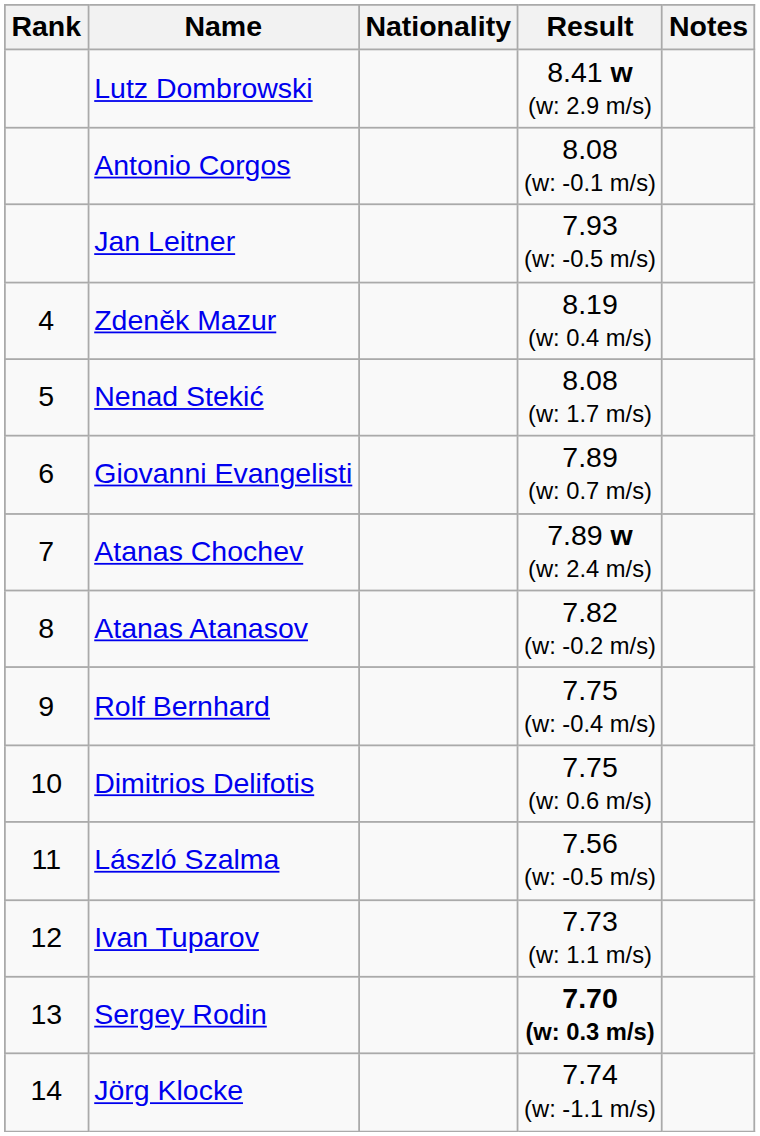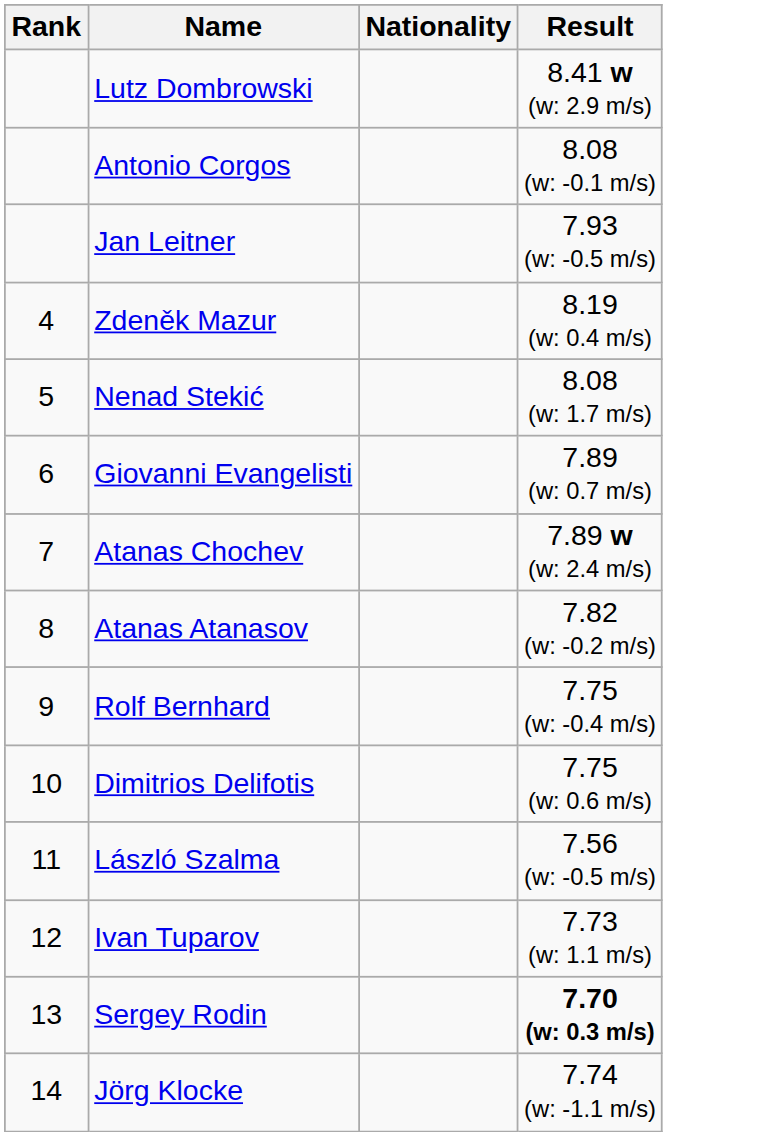 <table class="wikitable sortable" style="text-align:center">
 <tr>
 <th>Rank</th>
 <th>Name</th>
 <th>Nationality</th>
 <th>Result</th>
-<th>Notes</th>
 </tr>
 <tr>
 <td></td>
 <td align=left><a href='#'>Lutz Dombrowski</a></td>
 <td align=left></td>
 <td>8.41 <strong>w</strong><br><small>(w: 2.9 m/s)</small></td>
-<td></td>
 </tr>
 <tr>
 <td></td>
 <td align=left><a href='#'>Antonio Corgos</a></td>
 <td align=left></td>
 <td>8.08<br><small>(w: -0.1 m/s)</small></td>
-<td></td>
 </tr>
 <tr>
 <td></td>
 <td align=left><a href='#'>Jan Leitner</a></td>
 <td align=left></td>
 <td>7.93<br><small>(w: -0.5 m/s)</small></td>
-<td></td>
 </tr>
 <tr>
 <td>4</td>
 <td align=left><a href='#'>Zdeněk Mazur</a></td>
 <td align=left></td>
 <td>8.19<br><small>(w: 0.4 m/s)</small></td>
-<td></td>
 </tr>
 <tr>
 <td>5</td>
 <td align=left><a href='#'>Nenad Stekić</a></td>
 <td align=left></td>
 <td>8.08<br><small>(w: 1.7 m/s)</small></td>
-<td></td>
 </tr>
 <tr>
 <td>6</td>
 <td align=left><a href='#'>Giovanni Evangelisti</a></td>
 <td align=left></td>
 <td>7.89<br><small>(w: 0.7 m/s)</small></td>
-<td></td>
 </tr>
 <tr>
 <td>7</td>
 <td align=left><a href='#'>Atanas Chochev</a></td>
 <td align=left></td>
 <td>7.89 <strong>w</strong><br><small>(w: 2.4 m/s)</small></td>
-<td></td>
 </tr>
 <tr>
 <td>8</td>
 <td align=left><a href='#'>Atanas Atanasov</a></td>
 <td align=left></td>
 <td>7.82<br><small>(w: -0.2 m/s)</small></td>
-<td></td>
 </tr>
 <tr>
 <td>9</td>
 <td align=left><a href='#'>Rolf Bernhard</a></td>
 <td align=left></td>
 <td>7.75<br><small>(w: -0.4 m/s)</small></td>
-<td></td>
 </tr>
 <tr>
 <td>10</td>
 <td align=left><a href='#'>Dimitrios Delifotis</a></td>
 <td align=left></td>
 <td>7.75<br><small>(w: 0.6 m/s)</small></td>
-<td></td>
 </tr>
 <tr>
 <td>11</td>
 <td align=left><a href='#'>László Szalma</a></td>
 <td align=left></td>
 <td>7.56<br><small>(w: -0.5 m/s)</small></td>
-<td></td>
 </tr>
 <tr>
 <td>12</td>
 <td align=left><a href='#'>Ivan Tuparov</a></td>
 <td align=left></td>
 <td>7.73<br><small>(w: 1.1 m/s)</small></td>
-<td></td>
 </tr>
 <tr>
 <td>13</td>
 <td align=left><a href='#'>Sergey Rodin</a></td>
 <td align=left></td>
 <td><strong>7.70<br><small>(w: 0.3 m/s)</small></strong></td>
-<td></td>
 </tr>
 <tr>
 <td>14</td>
 <td align=left><a href='#'>Jörg Klocke</a></td>
 <td align=left></td>
 <td>7.74<br><small>(w: -1.1 m/s)</small></td>
-<td></td>
 </tr>
 </table>
